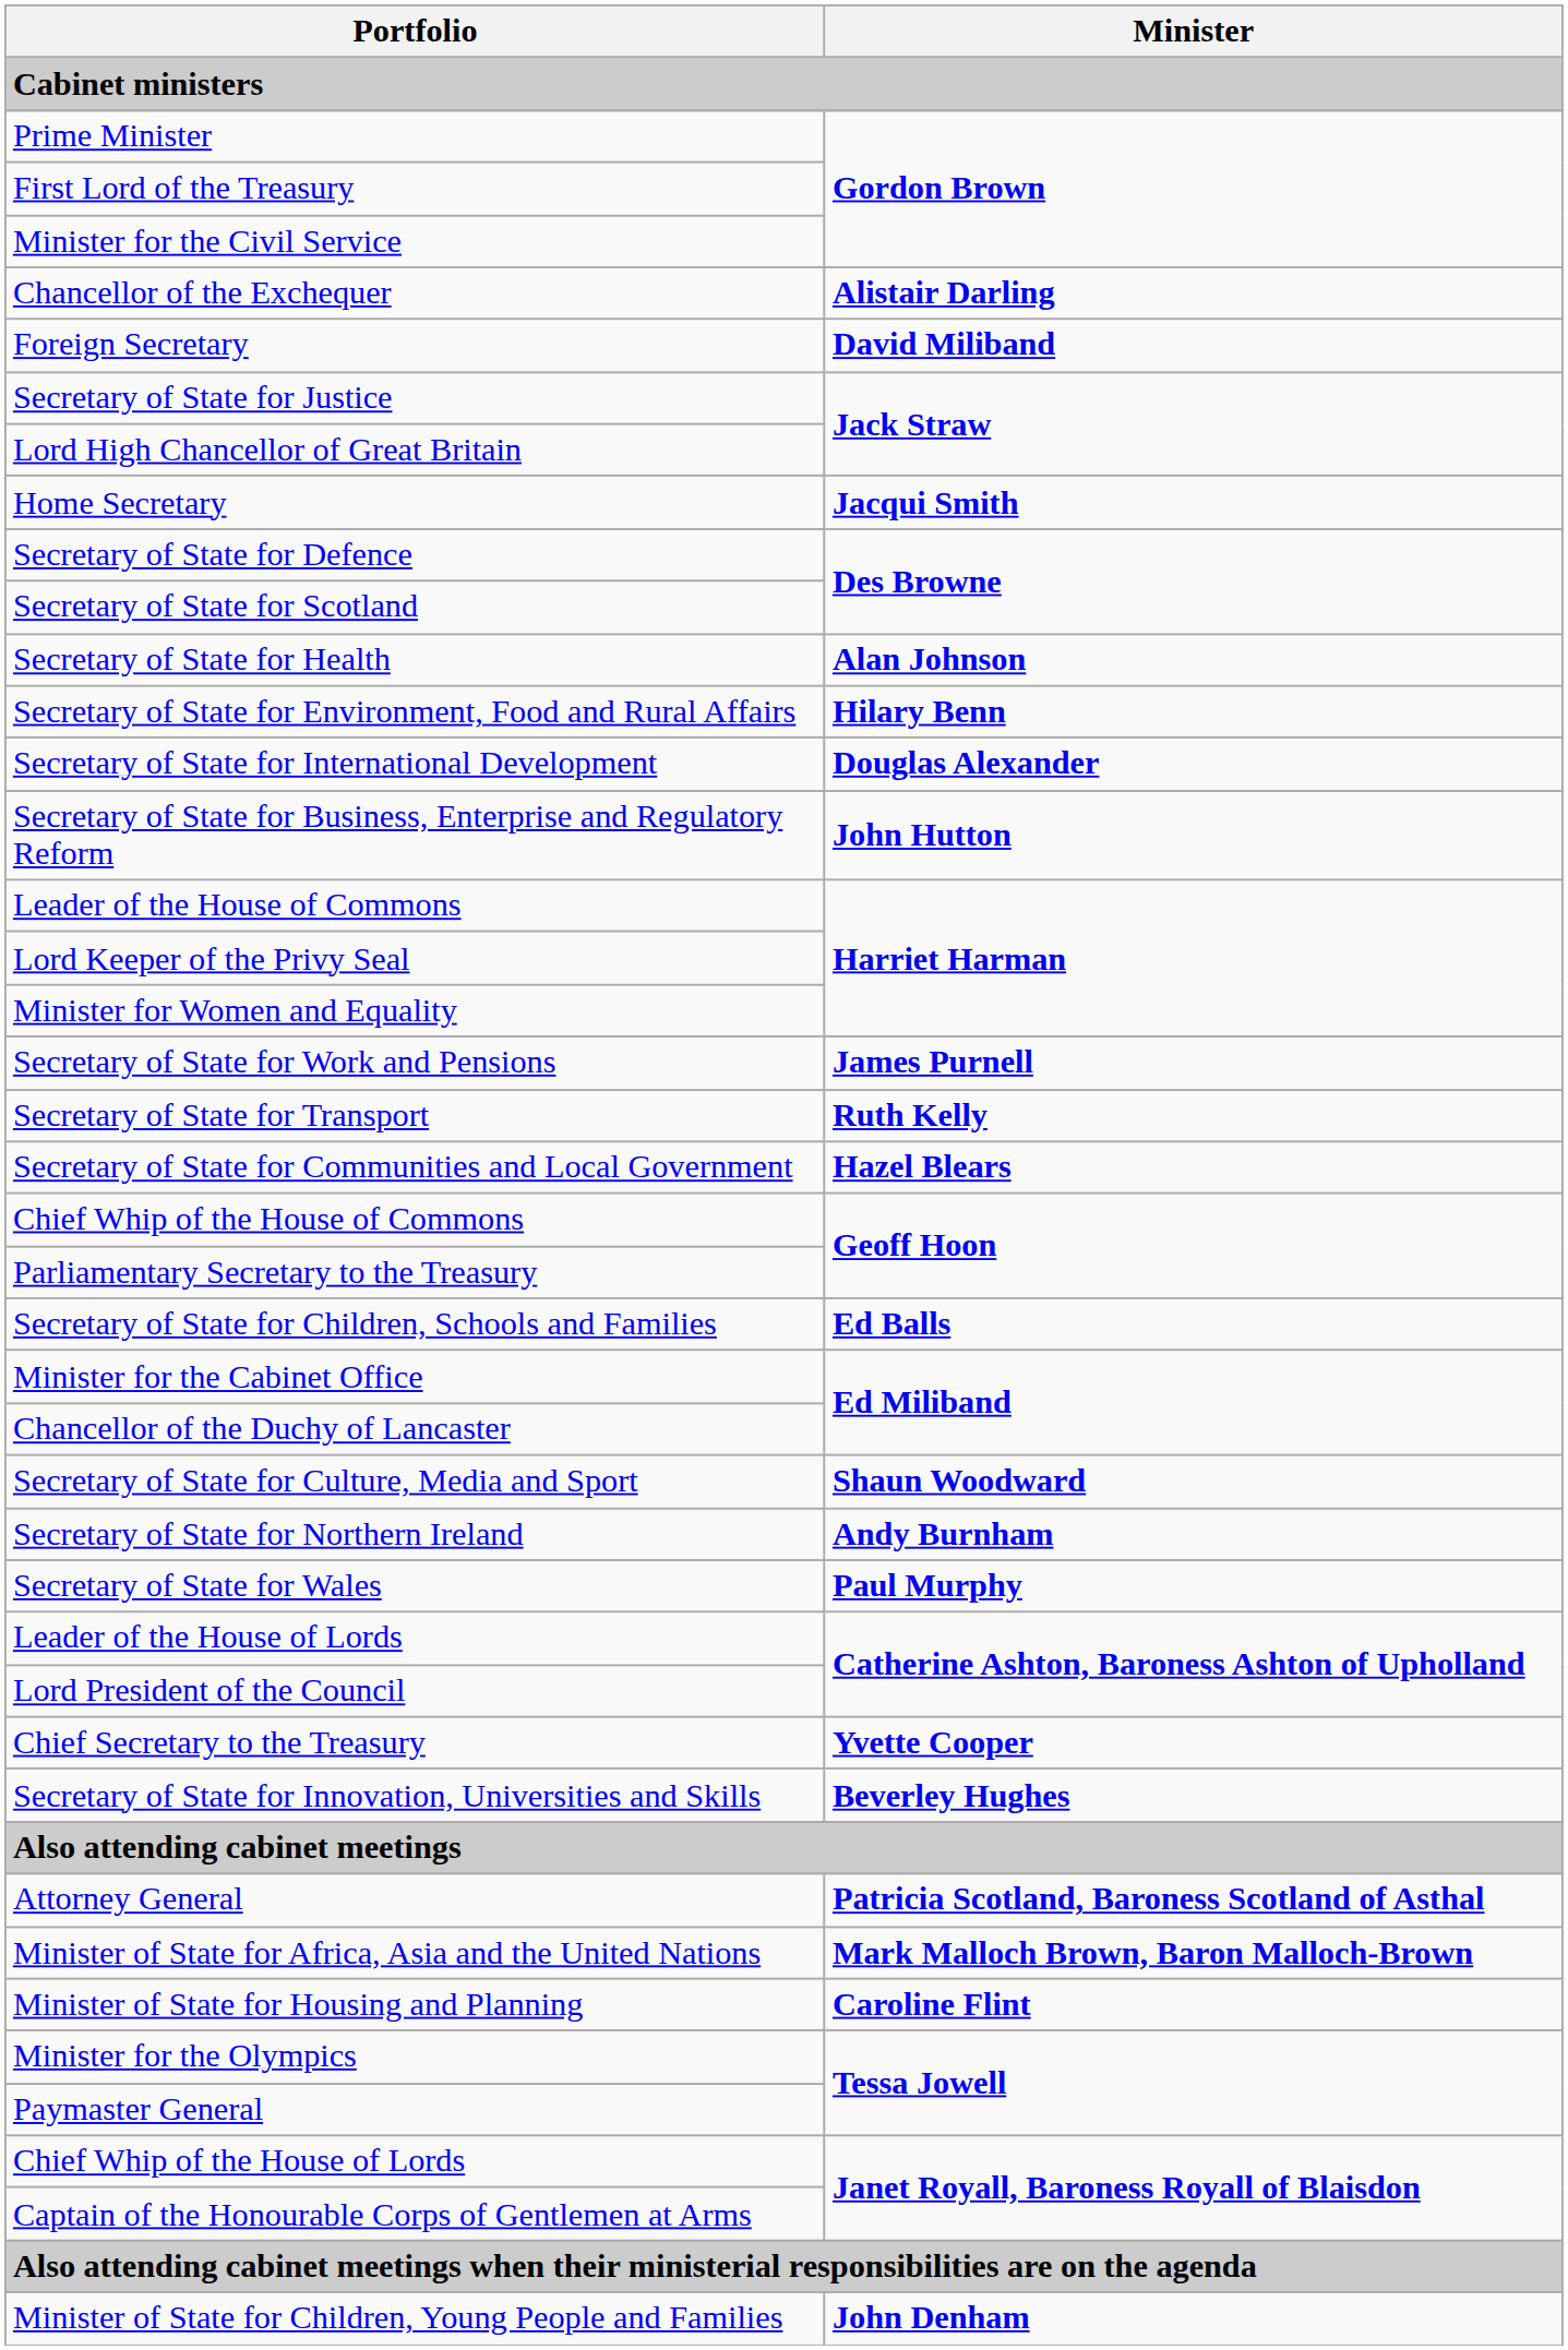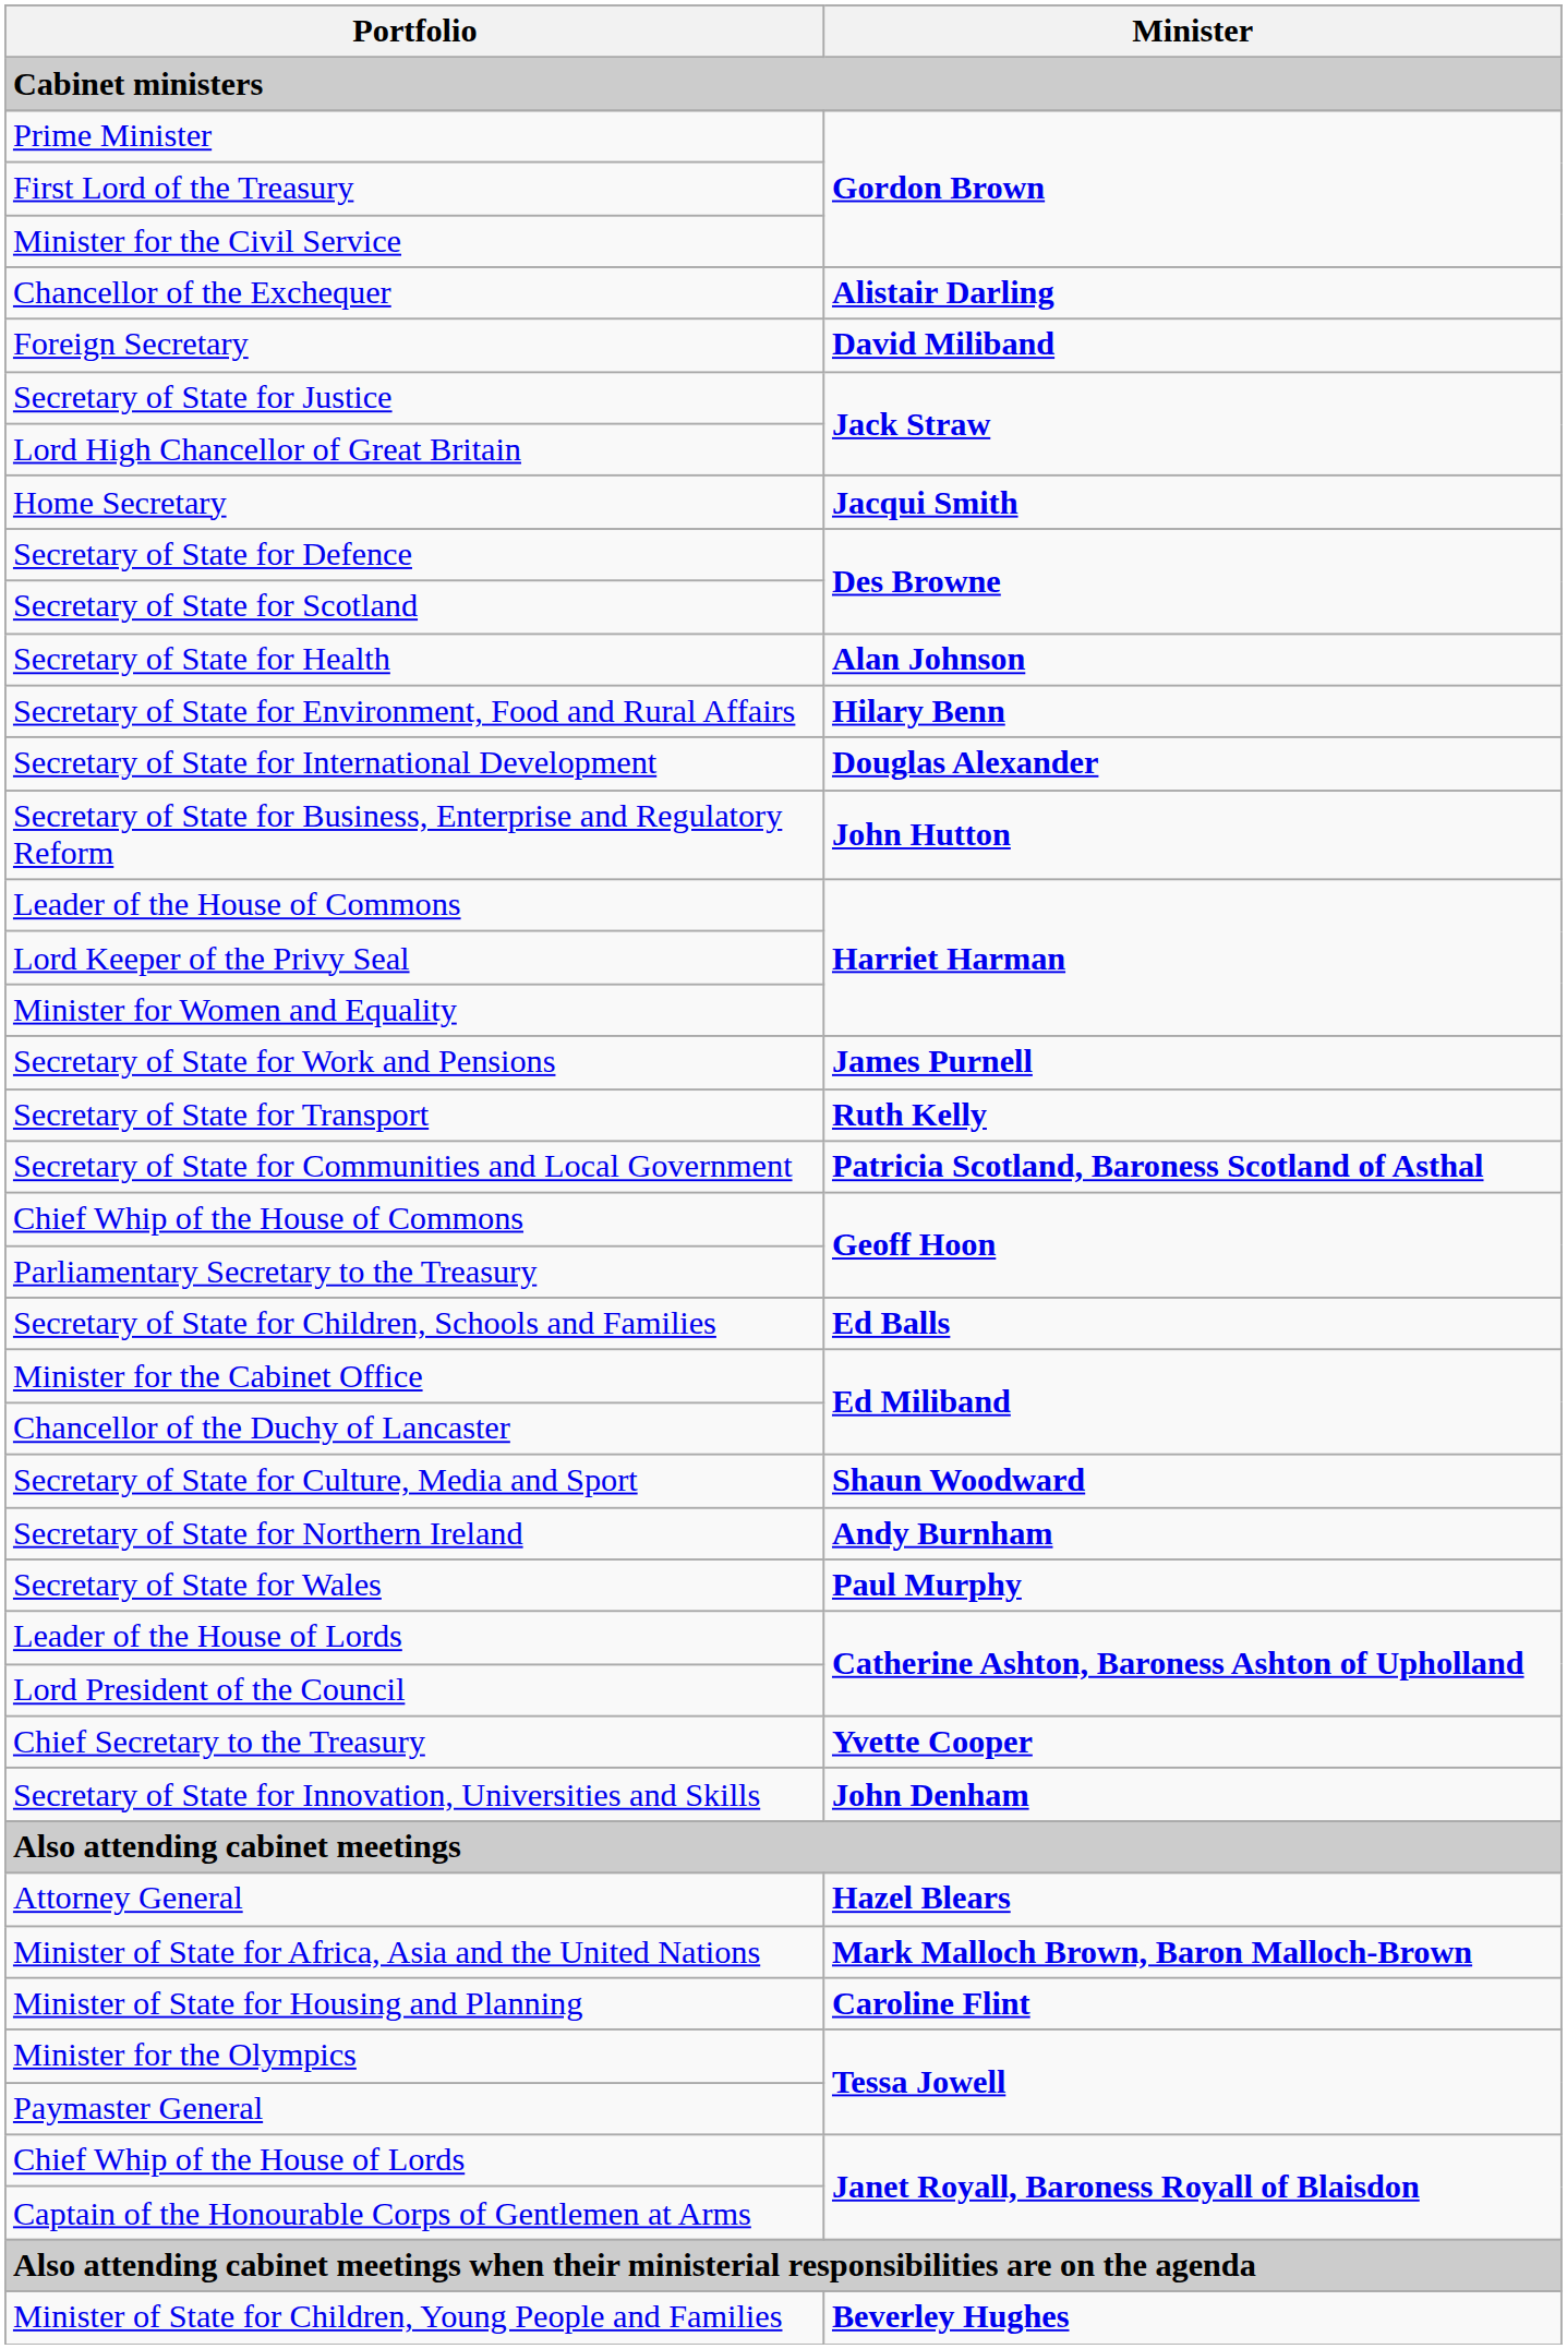 <table class="wikitable">
 <tr>
 <th width=390>Portfolio</th>
 <th width=350>Minister</th>
 </tr>
 <tr>
 <td style="background:#cccccc;" colspan="4"><strong>Cabinet ministers</strong></td>
 </tr>
 <tr>
 </tr>
 <tr>
 <td><a href='#'>Prime Minister</a></td>
 <td rowspan="3"><strong><a href='#'>Gordon Brown</a></strong></td>
 </tr>
 <tr>
 <td><a href='#'>First Lord of the Treasury</a></td>
 </tr>
 <tr>
 <td><a href='#'>Minister for the Civil Service</a></td>
 </tr>
 <tr>
 <td><a href='#'>Chancellor of the Exchequer</a></td>
 <td><strong><a href='#'>Alistair Darling</a></strong></td>
 </tr>
 <tr>
 <td><a href='#'>Foreign Secretary</a></td>
 <td><strong><a href='#'>David Miliband</a></strong></td>
 </tr>
 <tr>
 <td><a href='#'>Secretary of State for Justice</a></td>
 <td rowspan="2"><strong><a href='#'>Jack Straw</a></strong></td>
 </tr>
 <tr>
 <td><a href='#'>Lord High Chancellor of Great Britain</a></td>
 </tr>
 <tr>
 <td><a href='#'>Home Secretary</a></td>
 <td><strong><a href='#'>Jacqui Smith</a></strong></td>
 </tr>
 <tr>
 <td><a href='#'>Secretary of State for Defence</a></td>
 <td rowspan="2"><strong><a href='#'>Des Browne</a></strong></td>
 </tr>
 <tr>
 <td><a href='#'>Secretary of State for Scotland</a></td>
 </tr>
 <tr>
 <td><a href='#'>Secretary of State for Health</a></td>
 <td><strong><a href='#'>Alan Johnson</a></strong></td>
 </tr>
 <tr>
 <td><a href='#'>Secretary of State for Environment, Food and Rural Affairs</a></td>
 <td><strong><a href='#'>Hilary Benn</a></strong></td>
 </tr>
 <tr>
 <td><a href='#'>Secretary of State for International Development</a></td>
 <td><strong><a href='#'>Douglas Alexander</a></strong></td>
 </tr>
 <tr>
 <td><a href='#'>Secretary of State for Business, Enterprise and Regulatory Reform</a></td>
 <td><strong><a href='#'>John Hutton</a></strong></td>
 </tr>
 <tr>
 <td><a href='#'>Leader of the House of Commons</a></td>
 <td rowspan="3"><strong><a href='#'>Harriet Harman</a></strong></td>
 </tr>
 <tr>
 <td><a href='#'>Lord Keeper of the Privy Seal</a></td>
 </tr>
 <tr>
 <td><a href='#'>Minister for Women and Equality</a></td>
 </tr>
 <tr>
 <td><a href='#'>Secretary of State for Work and Pensions</a></td>
 <td><strong><a href='#'>James Purnell</a></strong></td>
 </tr>
 <tr>
 <td><a href='#'>Secretary of State for Transport</a></td>
 <td><strong><a href='#'>Ruth Kelly</a></strong></td>
 </tr>
 <tr>
 <td><a href='#'>Secretary of State for Communities and Local Government</a></td>
-<td><strong><a href='#'>Hazel Blears</a></strong></td>
+<td><strong><a href='#'>Patricia Scotland, Baroness Scotland of Asthal</a></strong></td>
 </tr>
 <tr>
 <td><a href='#'>Chief Whip of the House of Commons</a></td>
 <td rowspan="2"><strong><a href='#'>Geoff Hoon</a></strong></td>
 </tr>
 <tr>
 <td><a href='#'>Parliamentary Secretary to the Treasury</a></td>
 </tr>
 <tr>
 <td><a href='#'>Secretary of State for Children, Schools and Families</a></td>
 <td><strong><a href='#'>Ed Balls</a></strong></td>
 </tr>
 <tr>
 <td><a href='#'>Minister for the Cabinet Office</a></td>
 <td rowspan="2"><strong><a href='#'>Ed Miliband</a></strong></td>
 </tr>
 <tr>
 <td><a href='#'>Chancellor of the Duchy of Lancaster</a></td>
 </tr>
 <tr>
 <td><a href='#'>Secretary of State for Culture, Media and Sport</a></td>
 <td><strong><a href='#'>Shaun Woodward</a></strong></td>
 </tr>
 <tr>
 <td><a href='#'>Secretary of State for Northern Ireland</a></td>
 <td><strong><a href='#'>Andy Burnham</a></strong></td>
 </tr>
 <tr>
 <td><a href='#'>Secretary of State for Wales</a></td>
 <td><strong><a href='#'>Paul Murphy</a></strong></td>
 </tr>
 <tr>
 <td><a href='#'>Leader of the House of Lords</a></td>
 <td rowspan="2"><strong><a href='#'>Catherine Ashton, Baroness Ashton of Upholland</a></strong></td>
 </tr>
 <tr>
 <td><a href='#'>Lord President of the Council</a></td>
 </tr>
 <tr>
 <td><a href='#'>Chief Secretary to the Treasury</a></td>
 <td><strong><a href='#'>Yvette Cooper</a></strong></td>
 </tr>
 <tr>
 <td><a href='#'>Secretary of State for Innovation, Universities and Skills</a></td>
-<td><strong><a href='#'>Beverley Hughes</a></strong></td>
+<td><strong><a href='#'>John Denham</a></strong></td>
 </tr>
 <tr>
 <td style="background:#cccccc;" colspan="3"><strong>Also attending cabinet meetings</strong></td>
 </tr>
 <tr>
 <td><a href='#'>Attorney General</a></td>
-<td><strong><a href='#'>Patricia Scotland, Baroness Scotland of Asthal</a></strong></td>
+<td><strong><a href='#'>Hazel Blears</a></strong></td>
 </tr>
 <tr>
 <td><a href='#'>Minister of State for Africa, Asia and the United Nations</a></td>
 <td><strong><a href='#'>Mark Malloch Brown, Baron Malloch-Brown</a></strong></td>
 </tr>
 <tr>
 <td><a href='#'>Minister of State for Housing and Planning</a></td>
 <td><strong><a href='#'>Caroline Flint</a></strong></td>
 </tr>
 <tr>
 <td><a href='#'>Minister for the Olympics</a></td>
 <td rowspan="2"><strong><a href='#'>Tessa Jowell</a></strong></td>
 </tr>
 <tr>
 <td><a href='#'>Paymaster General</a></td>
 </tr>
 <tr>
 <td><a href='#'>Chief Whip of the House of Lords</a></td>
 <td rowspan="2"><strong><a href='#'>Janet Royall, Baroness Royall of Blaisdon</a></strong></td>
 </tr>
 <tr>
 <td><a href='#'>Captain of the Honourable Corps of Gentlemen at Arms</a></td>
 </tr>
 <tr>
 <td style="background:#cccccc;" colspan="3"><strong>Also attending cabinet meetings when their ministerial responsibilities are on the agenda</strong></td>
 </tr>
 <tr>
 <td><a href='#'>Minister of State for Children, Young People and Families</a></td>
-<td><strong><a href='#'>John Denham</a></strong></td>
+<td><strong><a href='#'>Beverley Hughes</a></strong></td>
 </tr>
 </table>
